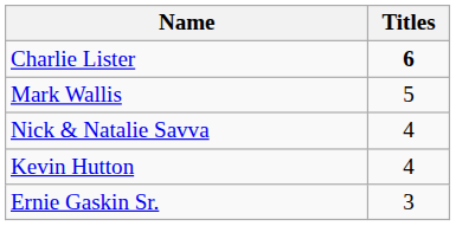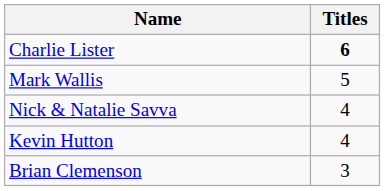 <table class="wikitable" style="text-align:center">
 <tr>
 <th width=250>Name</th>
 <th width=50>Titles</th>
 </tr>
 <tr align=center>
 <td align=left><a href='#'>Charlie Lister</a></td>
 <td><strong>6</strong></td>
 </tr>
 <tr>
 <td align=left><a href='#'>Mark Wallis</a></td>
 <td>5</td>
 </tr>
 <tr>
 <td align=left><a href='#'>Nick & Natalie Savva</a></td>
 <td>4</td>
 </tr>
 <tr>
 <td align=left><a href='#'>Kevin Hutton</a></td>
 <td>4</td>
 </tr>
 <tr>
-<td align=left><a href='#'>Ernie Gaskin Sr.</a></td>
+<td align=left><a href='#'>Brian Clemenson</a></td>
 <td>3</td>
 </tr>
 </table>
